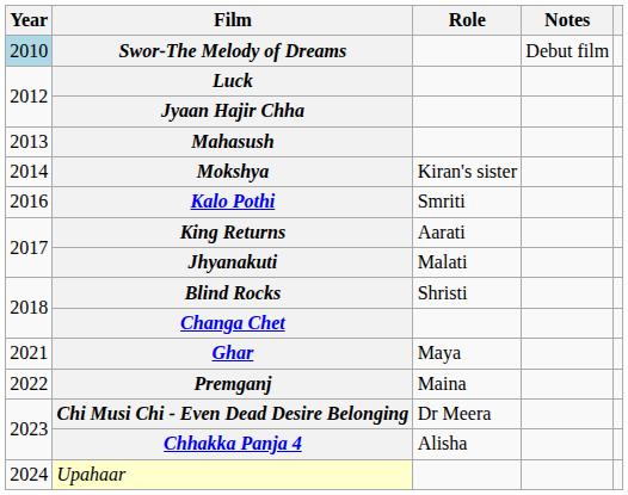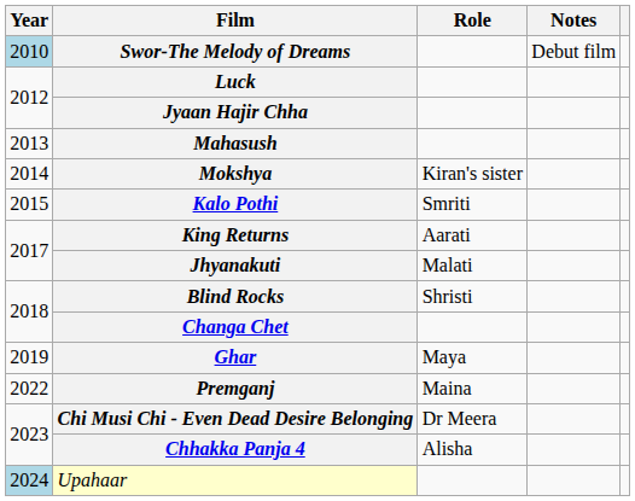 <table class="wikitable plainrowheaders sortable" style="margin-right: 0;">
 <tr>
 <th>Year</th>
 <th>Film</th>
 <th>Role</th>
 <th scope="col" class="unsortable">Notes</th>
 <th scope="col" class="unsortable"></th>
 </tr>
 <tr>
 <td style="background: lightblue;">2010</td>
 <th scope="row"><em>Swor-The Melody of Dreams</em></th>
 <td></td>
 <td>Debut film</td>
 <td style="text-align:center;"></td>
 </tr>
 <tr>
 <td rowspan="2">2012</td>
 <th scope="row"><em>Luck</em></th>
 <td></td>
 <td></td>
 <td style="text-align:center;"></td>
 </tr>
 <tr>
 <th scope="row"><em>Jyaan Hajir Chha</em></th>
 <td></td>
 <td></td>
 <td style="text-align:center;"></td>
 </tr>
 <tr>
 <td>2013</td>
 <th scope="row"><em>Mahasush</em></th>
 <td></td>
 <td></td>
 <td style="text-align:center;"></td>
 </tr>
 <tr>
 <td>2014</td>
 <th scope="row"><em>Mokshya</em></th>
 <td>Kiran's sister</td>
 <td></td>
 <td style="text-align:center;"></td>
 </tr>
 <tr>
-<td>2016</td>
+<td>2015</td>
 <th scope="row"><em><a href='#'>Kalo Pothi</a></em></th>
 <td>Smriti</td>
 <td></td>
 <td style="text-align:center;"></td>
 </tr>
 <tr>
 <td rowspan="2">2017</td>
 <th scope="row"><em>King Returns</em></th>
 <td>Aarati</td>
 <td></td>
 <td style="text-align:center;"></td>
 </tr>
 <tr>
 <th scope="row"><em>Jhyanakuti</em></th>
 <td>Malati</td>
 <td></td>
 <td style="text-align:center;"></td>
 </tr>
 <tr>
 <td rowspan="2">2018</td>
 <th scope="row"><em>Blind Rocks</em></th>
 <td>Shristi</td>
 <td></td>
 <td style="text-align:center;"></td>
 </tr>
 <tr>
 <th scope="row"><em><a href='#'>Changa Chet</a></em></th>
 <td></td>
 <td></td>
 <td style="text-align:center;"></td>
 </tr>
 <tr>
-<td>2021</td>
+<td>2019</td>
 <th scope="row"><em><a href='#'>Ghar</a></em></th>
 <td>Maya</td>
 <td></td>
 <td style="text-align:center;"></td>
 </tr>
 <tr>
 <td>2022</td>
 <th scope="row"><em>Premganj</em></th>
 <td>Maina</td>
 <td></td>
 <td style="text-align:center;"></td>
 </tr>
 <tr>
 <td rowspan="2">2023</td>
 <th scope="row"><em>Chi Musi Chi - Even Dead Desire Belonging</em></th>
 <td>Dr Meera</td>
 <td></td>
 <td style="text-align:center;"></td>
 </tr>
 <tr>
 <th scope="row"><em><a href='#'>Chhakka Panja 4</a></em></th>
 <td>Alisha</td>
 <td></td>
 <td style="text-align:center;"></td>
 </tr>
 <tr>
-<td>2024</td>
+<td style="background: lightblue;">2024</td>
 <td style="background:#FFFFCC;" scope="row" !><em>Upahaar</em> </td>
 <td></td>
 <td></td>
 <td></td>
 </tr>
 </table>
